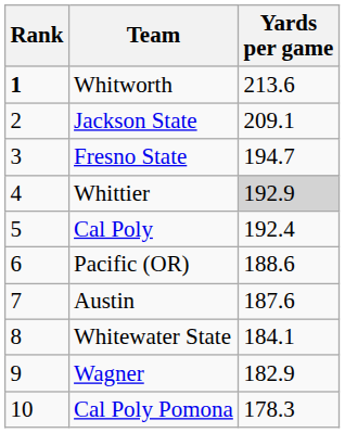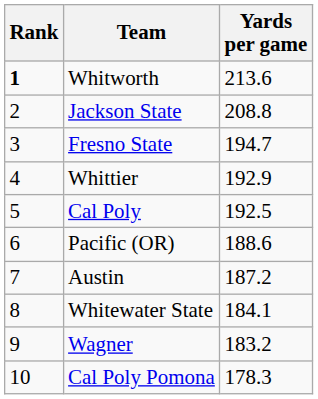 <table class="wikitable sortable">
 <tr>
 <th>Rank</th>
 <th>Team</th>
 <th>Yards<br>per game</th>
 </tr>
 <tr>
 <td><strong>1</strong></td>
 <td>Whitworth</td>
 <td>213.6</td>
 </tr>
 <tr>
 <td>2</td>
 <td><a href='#'>Jackson State</a></td>
-<td>209.1</td>
+<td>208.8</td>
 </tr>
 <tr>
 <td>3</td>
 <td><a href='#'>Fresno State</a></td>
 <td>194.7</td>
 </tr>
 <tr>
 <td>4</td>
 <td>Whittier</td>
-<td style="background: lightgrey;">192.9</td>
+<td>192.9</td>
 </tr>
 <tr>
 <td>5</td>
 <td><a href='#'>Cal Poly</a></td>
-<td>192.4</td>
+<td>192.5</td>
 </tr>
 <tr>
 <td>6</td>
 <td>Pacific (OR)</td>
 <td>188.6</td>
 </tr>
 <tr>
 <td>7</td>
 <td>Austin</td>
-<td>187.6</td>
+<td>187.2</td>
 </tr>
 <tr>
 <td>8</td>
 <td>Whitewater State</td>
 <td>184.1</td>
 </tr>
 <tr>
 <td>9</td>
 <td><a href='#'>Wagner</a></td>
-<td>182.9</td>
+<td>183.2</td>
 </tr>
 <tr>
 <td>10</td>
 <td><a href='#'>Cal Poly Pomona</a></td>
 <td>178.3</td>
 </tr>
 </table>
